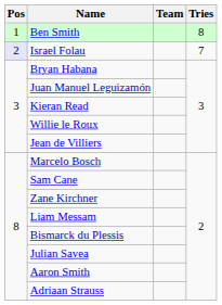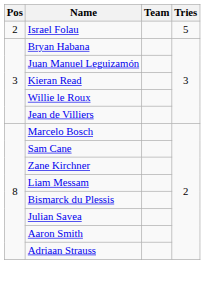 <table class="wikitable" style="text-align:center">
 <tr>
 <th>Pos</th>
 <th>Name</th>
 <th>Team</th>
 <th>Tries</th>
 </tr>
-<tr style="background:#d0ffd0">
-<td>1</td>
-<td align="left"><a href='#'>Ben Smith</a></td>
-<td align="left"></td>
-<td>8</td>
-</tr>
 <tr>
-<td style="background: lavender;">2</td>
+<td>2</td>
 <td align="left"><a href='#'>Israel Folau</a></td>
 <td align="left"></td>
-<td>7</td>
+<td>5</td>
 </tr>
 <tr>
 <td rowspan=5>3</td>
 <td align="left"><a href='#'>Bryan Habana</a></td>
 <td align="left"></td>
 <td rowspan=5>3</td>
 </tr>
 <tr>
 <td align="left"><a href='#'>Juan Manuel Leguizamón</a></td>
 <td align="left"></td>
 </tr>
 <tr>
 <td align="left"><a href='#'>Kieran Read</a></td>
 <td align="left"></td>
 </tr>
 <tr>
 <td align="left"><a href='#'>Willie le Roux</a></td>
 <td align="left"></td>
 </tr>
 <tr>
 <td align="left"><a href='#'>Jean de Villiers</a></td>
 <td align="left"></td>
 </tr>
 <tr>
 <td rowspan="8">8</td>
 <td align="left"><a href='#'>Marcelo Bosch</a></td>
 <td align="left"></td>
 <td rowspan="8">2</td>
 </tr>
 <tr>
 <td align="left"><a href='#'>Sam Cane</a></td>
 <td align="left"></td>
 </tr>
 <tr>
 <td align="left"><a href='#'>Zane Kirchner</a></td>
 <td align="left"></td>
 </tr>
 <tr>
 <td align="left"><a href='#'>Liam Messam</a></td>
 <td align="left"></td>
 </tr>
 <tr>
 <td align="left"><a href='#'>Bismarck du Plessis</a></td>
 <td align="left"></td>
 </tr>
 <tr>
 <td align="left"><a href='#'>Julian Savea</a></td>
 <td align="left"></td>
 </tr>
 <tr>
 <td align="left"><a href='#'>Aaron Smith</a></td>
 <td align="left"></td>
 </tr>
 <tr>
 <td align="left"><a href='#'>Adriaan Strauss</a></td>
 <td align="left"></td>
 </tr>
 </table>
